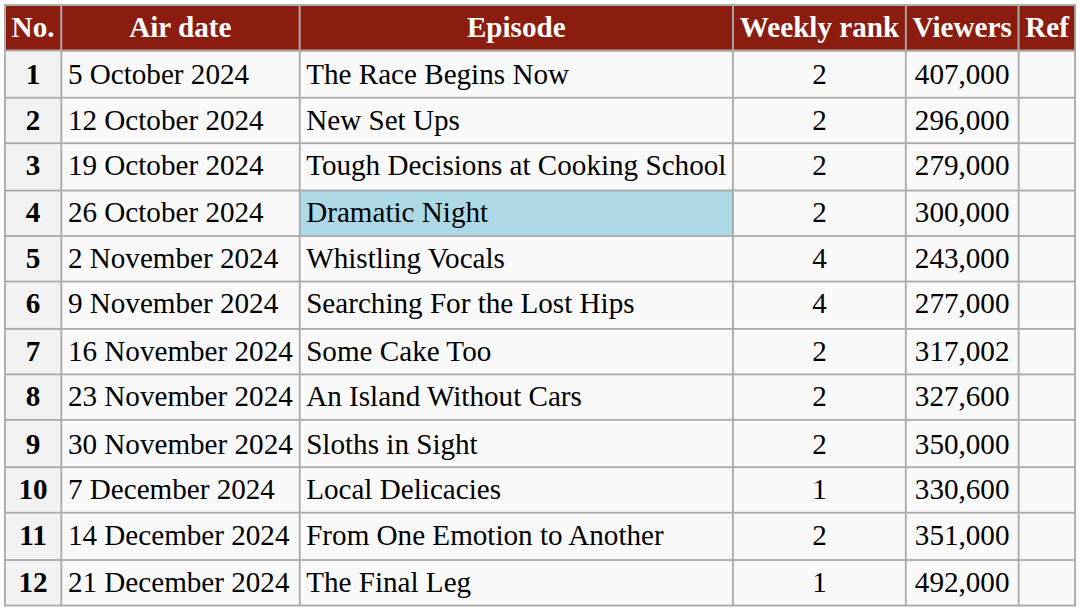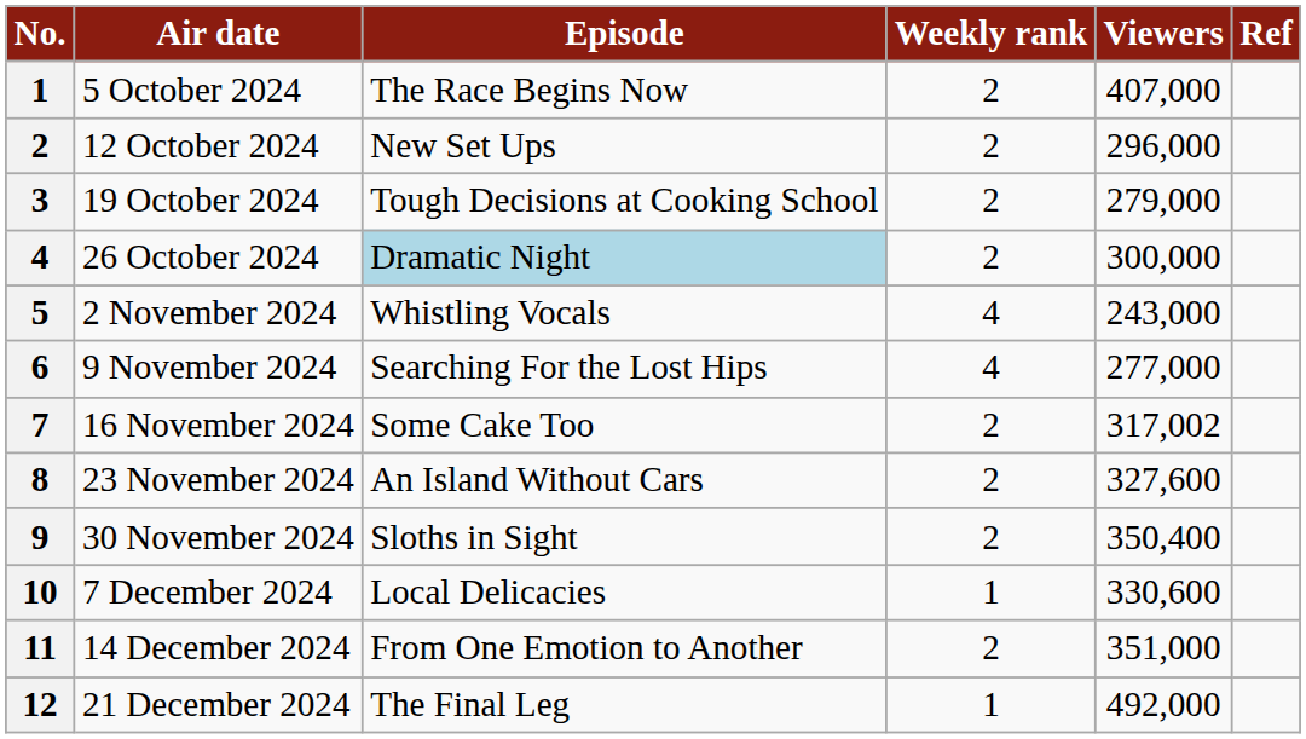 <table class="wikitable" style="text-align:center;">
 <tr>
 <th style="background:#8b1c10; color:white;">No.</th>
 <th style="background:#8b1c10; color:white;">Air date</th>
 <th style="background:#8b1c10; color:white;">Episode</th>
 <th style="background:#8b1c10; color:white;">Weekly rank</th>
 <th style="background:#8b1c10; color:white;">Viewers</th>
 <th style="background:#8b1c10; color:white;">Ref</th>
 </tr>
 <tr>
 <th>1</th>
 <td align="left">5 October 2024</td>
 <td align="left">The Race Begins Now</td>
 <td>2</td>
 <td>407,000</td>
 <td></td>
 </tr>
 <tr>
 <th>2</th>
 <td align="left">12 October 2024</td>
 <td align="left">New Set Ups</td>
 <td>2</td>
 <td>296,000</td>
 <td></td>
 </tr>
 <tr>
 <th>3</th>
 <td align="left">19 October 2024</td>
 <td align="left">Tough Decisions at Cooking School</td>
 <td>2</td>
 <td>279,000</td>
 <td></td>
 </tr>
 <tr>
 <th>4</th>
 <td align="left">26 October 2024</td>
 <td align="left" style="background: lightblue;">Dramatic Night</td>
 <td>2</td>
 <td>300,000</td>
 <td></td>
 </tr>
 <tr>
 <th>5</th>
 <td align="left">2 November 2024</td>
 <td align="left">Whistling Vocals</td>
 <td>4</td>
 <td>243,000</td>
 <td></td>
 </tr>
 <tr>
 <th>6</th>
 <td align="left">9 November 2024</td>
 <td align="left">Searching For the Lost Hips</td>
 <td>4</td>
 <td>277,000</td>
 <td></td>
 </tr>
 <tr>
 <th>7</th>
 <td align="left">16 November 2024</td>
 <td align="left">Some Cake Too</td>
 <td>2</td>
 <td>317,002</td>
 <td></td>
 </tr>
 <tr>
 <th>8</th>
 <td align="left">23 November 2024</td>
 <td align="left">An Island Without Cars</td>
 <td>2</td>
 <td>327,600</td>
 <td></td>
 </tr>
 <tr>
 <th>9</th>
 <td align="left">30 November 2024</td>
 <td align="left">Sloths in Sight</td>
 <td>2</td>
-<td>350,000</td>
+<td>350,400</td>
 <td></td>
 </tr>
 <tr>
 <th>10</th>
 <td align="left">7 December 2024</td>
 <td align="left">Local Delicacies</td>
 <td>1</td>
 <td>330,600</td>
 <td></td>
 </tr>
 <tr>
 <th>11</th>
 <td align="left">14 December 2024</td>
 <td align="left">From One Emotion to Another</td>
 <td>2</td>
 <td>351,000</td>
 <td></td>
 </tr>
 <tr>
 <th>12</th>
 <td align="left">21 December 2024</td>
 <td align="left">The Final Leg</td>
 <td>1</td>
 <td>492,000</td>
 <td></td>
 </tr>
 </table>
